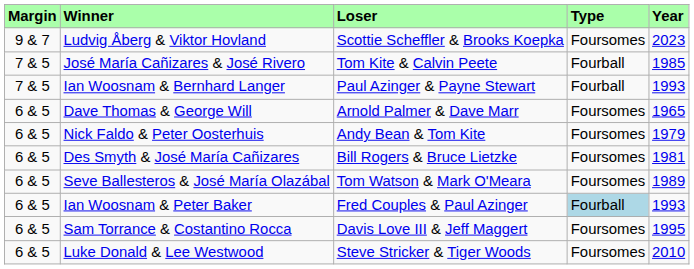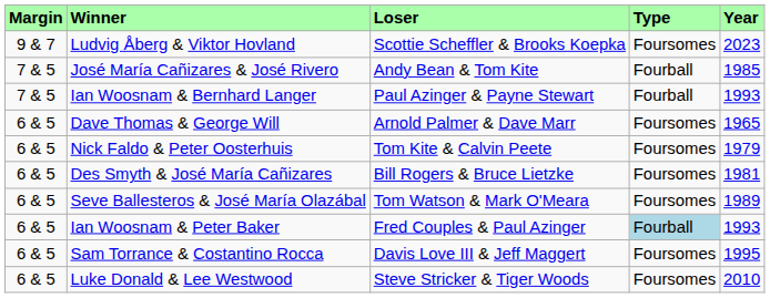 <table class="wikitable">
 <tr style="background:#aaffaa;" style="text-align:center">
 <td><strong>Margin</strong></td>
 <td><strong>Winner</strong></td>
 <td><strong>Loser</strong></td>
 <td><strong>Type</strong></td>
 <td><strong>Year</strong></td>
 </tr>
 <tr>
 <td align=center>9 & 7</td>
 <td><a href='#'>Ludvig Åberg</a> & <a href='#'>Viktor Hovland</a></td>
 <td><a href='#'>Scottie Scheffler</a> & <a href='#'>Brooks Koepka</a></td>
 <td>Foursomes</td>
 <td><a href='#'>2023</a></td>
 </tr>
 <tr>
 <td align=center>7 & 5</td>
 <td><a href='#'>José María Cañizares</a> & <a href='#'>José Rivero</a></td>
-<td><a href='#'>Tom Kite</a> & <a href='#'>Calvin Peete</a></td>
+<td><a href='#'>Andy Bean</a> & <a href='#'>Tom Kite</a></td>
 <td>Fourball</td>
 <td><a href='#'>1985</a></td>
 </tr>
 <tr>
 <td align=center>7 & 5</td>
 <td><a href='#'>Ian Woosnam</a> & <a href='#'>Bernhard Langer</a></td>
 <td><a href='#'>Paul Azinger</a> & <a href='#'>Payne Stewart</a></td>
 <td>Fourball</td>
 <td><a href='#'>1993</a></td>
 </tr>
 <tr>
 <td align=center>6 & 5</td>
 <td><a href='#'>Dave Thomas</a> & <a href='#'>George Will</a></td>
 <td><a href='#'>Arnold Palmer</a> & <a href='#'>Dave Marr</a></td>
 <td>Foursomes</td>
 <td><a href='#'>1965</a></td>
 </tr>
 <tr>
 <td align=center>6 & 5</td>
 <td><a href='#'>Nick Faldo</a> & <a href='#'>Peter Oosterhuis</a></td>
-<td><a href='#'>Andy Bean</a> & <a href='#'>Tom Kite</a></td>
+<td><a href='#'>Tom Kite</a> & <a href='#'>Calvin Peete</a></td>
 <td>Foursomes</td>
 <td><a href='#'>1979</a></td>
 </tr>
 <tr>
 <td align=center>6 & 5</td>
 <td><a href='#'>Des Smyth</a> & <a href='#'>José María Cañizares</a></td>
 <td><a href='#'>Bill Rogers</a> & <a href='#'>Bruce Lietzke</a></td>
 <td>Foursomes</td>
 <td><a href='#'>1981</a></td>
 </tr>
 <tr>
 <td align=center>6 & 5</td>
 <td><a href='#'>Seve Ballesteros</a> & <a href='#'>José María Olazábal</a></td>
 <td><a href='#'>Tom Watson</a> & <a href='#'>Mark O'Meara</a></td>
 <td>Foursomes</td>
 <td><a href='#'>1989</a></td>
 </tr>
 <tr>
 <td align=center>6 & 5</td>
 <td><a href='#'>Ian Woosnam</a> & <a href='#'>Peter Baker</a></td>
 <td><a href='#'>Fred Couples</a> & <a href='#'>Paul Azinger</a></td>
 <td style="background: lightblue;">Fourball</td>
 <td><a href='#'>1993</a></td>
 </tr>
 <tr>
 <td align=center>6 & 5</td>
 <td><a href='#'>Sam Torrance</a> & <a href='#'>Costantino Rocca</a></td>
 <td><a href='#'>Davis Love III</a> & <a href='#'>Jeff Maggert</a></td>
 <td>Foursomes</td>
 <td><a href='#'>1995</a></td>
 </tr>
 <tr>
 <td align=center>6 & 5</td>
 <td><a href='#'>Luke Donald</a> & <a href='#'>Lee Westwood</a></td>
 <td><a href='#'>Steve Stricker</a> & <a href='#'>Tiger Woods</a></td>
 <td>Foursomes</td>
 <td><a href='#'>2010</a></td>
 </tr>
 </table>
